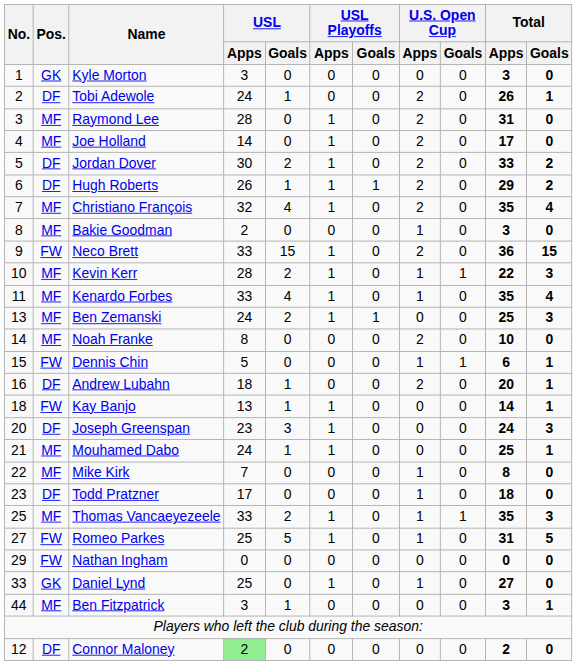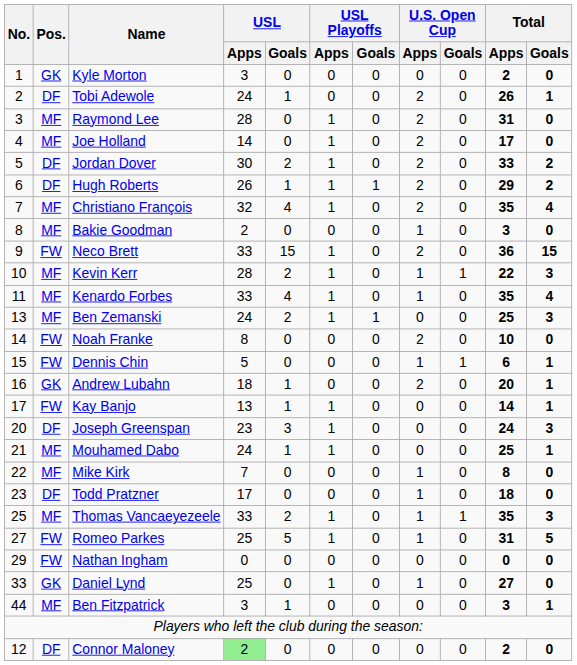 <table class="wikitable sortable" style="text-align: center;">
 <tr>
 <th rowspan=2>No.</th>
 <th rowspan=2>Pos.</th>
 <th rowspan=2>Name</th>
 <th colspan=2 style="width:85px;"><a href='#'>USL</a></th>
 <th colspan=2 style="width:95px;"><a href='#'>USL Playoffs</a></th>
 <th colspan=2 style="width:85px;"><a href='#'>U.S. Open Cup</a></th>
 <th colspan=2><strong>Total</strong></th>
 </tr>
 <tr>
 <th>Apps</th>
 <th>Goals</th>
 <th>Apps</th>
 <th>Goals</th>
 <th>Apps</th>
 <th>Goals</th>
 <th>Apps</th>
 <th>Goals</th>
 </tr>
 <tr>
 <td>1</td>
 <td><a href='#'>GK</a></td>
 <td align=left> <a href='#'>Kyle Morton</a></td>
 <td>3</td>
 <td>0</td>
 <td>0</td>
 <td>0</td>
 <td>0</td>
 <td>0</td>
-<td><strong>3</strong></td>
+<td><strong>2</strong></td>
 <td><strong>0</strong></td>
 </tr>
 <tr>
 <td>2</td>
 <td><a href='#'>DF</a></td>
 <td align=left> <a href='#'>Tobi Adewole</a></td>
 <td>24</td>
 <td>1</td>
 <td>0</td>
 <td>0</td>
 <td>2</td>
 <td>0</td>
 <td><strong>26</strong></td>
 <td><strong>1</strong></td>
 </tr>
 <tr>
 <td>3</td>
 <td><a href='#'>MF</a></td>
 <td align=left> <a href='#'>Raymond Lee</a></td>
 <td>28</td>
 <td>0</td>
 <td>1</td>
 <td>0</td>
 <td>2</td>
 <td>0</td>
 <td><strong>31</strong></td>
 <td><strong>0</strong></td>
 </tr>
 <tr>
 <td>4</td>
 <td><a href='#'>MF</a></td>
 <td align=left> <a href='#'>Joe Holland</a></td>
 <td>14</td>
 <td>0</td>
 <td>1</td>
 <td>0</td>
 <td>2</td>
 <td>0</td>
 <td><strong>17</strong></td>
 <td><strong>0</strong></td>
 </tr>
 <tr>
 <td>5</td>
 <td><a href='#'>DF</a></td>
 <td align=left> <a href='#'>Jordan Dover</a></td>
 <td>30</td>
 <td>2</td>
 <td>1</td>
 <td>0</td>
 <td>2</td>
 <td>0</td>
 <td><strong>33</strong></td>
 <td><strong>2</strong></td>
 </tr>
 <tr>
 <td>6</td>
 <td><a href='#'>DF</a></td>
 <td align=left> <a href='#'>Hugh Roberts</a></td>
 <td>26</td>
 <td>1</td>
 <td>1</td>
 <td>1</td>
 <td>2</td>
 <td>0</td>
 <td><strong>29</strong></td>
 <td><strong>2</strong></td>
 </tr>
 <tr>
 <td>7</td>
 <td><a href='#'>MF</a></td>
 <td align=left> <a href='#'>Christiano François</a></td>
 <td>32</td>
 <td>4</td>
 <td>1</td>
 <td>0</td>
 <td>2</td>
 <td>0</td>
 <td><strong>35</strong></td>
 <td><strong>4</strong></td>
 </tr>
 <tr>
 <td>8</td>
 <td><a href='#'>MF</a></td>
 <td align=left> <a href='#'>Bakie Goodman</a></td>
 <td>2</td>
 <td>0</td>
 <td>0</td>
 <td>0</td>
 <td>1</td>
 <td>0</td>
 <td><strong>3</strong></td>
 <td><strong>0</strong></td>
 </tr>
 <tr>
 <td>9</td>
 <td><a href='#'>FW</a></td>
 <td align=left> <a href='#'>Neco Brett</a></td>
 <td>33</td>
 <td>15</td>
 <td>1</td>
 <td>0</td>
 <td>2</td>
 <td>0</td>
 <td><strong>36</strong></td>
 <td><strong>15</strong></td>
 </tr>
 <tr>
 <td>10</td>
 <td><a href='#'>MF</a></td>
 <td align=left> <a href='#'>Kevin Kerr</a></td>
 <td>28</td>
 <td>2</td>
 <td>1</td>
 <td>0</td>
 <td>1</td>
 <td>1</td>
 <td><strong>22</strong></td>
 <td><strong>3</strong></td>
 </tr>
 <tr>
 <td>11</td>
 <td><a href='#'>MF</a></td>
 <td align=left> <a href='#'>Kenardo Forbes</a></td>
 <td>33</td>
 <td>4</td>
 <td>1</td>
 <td>0</td>
 <td>1</td>
 <td>0</td>
 <td><strong>35</strong></td>
 <td><strong>4</strong></td>
 </tr>
 <tr>
 <td>13</td>
 <td><a href='#'>MF</a></td>
 <td align=left> <a href='#'>Ben Zemanski</a></td>
 <td>24</td>
 <td>2</td>
 <td>1</td>
 <td>1</td>
 <td>0</td>
 <td>0</td>
 <td><strong>25</strong></td>
 <td><strong>3</strong></td>
 </tr>
 <tr>
 <td>14</td>
-<td><a href='#'>MF</a></td>
+<td><a href='#'>FW</a></td>
 <td align=left> <a href='#'>Noah Franke</a></td>
 <td>8</td>
 <td>0</td>
 <td>0</td>
 <td>0</td>
 <td>2</td>
 <td>0</td>
 <td><strong>10</strong></td>
 <td><strong>0</strong></td>
 </tr>
 <tr>
 <td>15</td>
 <td><a href='#'>FW</a></td>
 <td align=left> <a href='#'>Dennis Chin</a></td>
 <td>5</td>
 <td>0</td>
 <td>0</td>
 <td>0</td>
 <td>1</td>
 <td>1</td>
 <td><strong>6</strong></td>
 <td><strong>1</strong></td>
 </tr>
 <tr>
 <td>16</td>
-<td><a href='#'>DF</a></td>
+<td><a href='#'>GK</a></td>
 <td align=left> <a href='#'>Andrew Lubahn</a></td>
 <td>18</td>
 <td>1</td>
 <td>0</td>
 <td>0</td>
 <td>2</td>
 <td>0</td>
 <td><strong>20</strong></td>
 <td><strong>1</strong></td>
 </tr>
 <tr>
-<td>18</td>
+<td>17</td>
 <td><a href='#'>FW</a></td>
 <td align=left> <a href='#'>Kay Banjo</a></td>
 <td>13</td>
 <td>1</td>
 <td>1</td>
 <td>0</td>
 <td>0</td>
 <td>0</td>
 <td><strong>14</strong></td>
 <td><strong>1</strong></td>
 </tr>
 <tr>
 <td>20</td>
 <td><a href='#'>DF</a></td>
 <td align=left> <a href='#'>Joseph Greenspan</a></td>
 <td>23</td>
 <td>3</td>
 <td>1</td>
 <td>0</td>
 <td>0</td>
 <td>0</td>
 <td><strong>24</strong></td>
 <td><strong>3</strong></td>
 </tr>
 <tr>
 <td>21</td>
 <td><a href='#'>MF</a></td>
 <td align=left> <a href='#'>Mouhamed Dabo</a></td>
 <td>24</td>
 <td>1</td>
 <td>1</td>
 <td>0</td>
 <td>0</td>
 <td>0</td>
 <td><strong>25</strong></td>
 <td><strong>1</strong></td>
 </tr>
 <tr>
 <td>22</td>
 <td><a href='#'>MF</a></td>
 <td align=left> <a href='#'>Mike Kirk</a></td>
 <td>7</td>
 <td>0</td>
 <td>0</td>
 <td>0</td>
 <td>1</td>
 <td>0</td>
 <td><strong>8</strong></td>
 <td><strong>0</strong></td>
 </tr>
 <tr>
 <td>23</td>
 <td><a href='#'>DF</a></td>
 <td align=left> <a href='#'>Todd Pratzner</a></td>
 <td>17</td>
 <td>0</td>
 <td>0</td>
 <td>0</td>
 <td>1</td>
 <td>0</td>
 <td><strong>18</strong></td>
 <td><strong>0</strong></td>
 </tr>
 <tr>
 <td>25</td>
 <td><a href='#'>MF</a></td>
 <td align=left> <a href='#'>Thomas Vancaeyezeele</a></td>
 <td>33</td>
 <td>2</td>
 <td>1</td>
 <td>0</td>
 <td>1</td>
 <td>1</td>
 <td><strong>35</strong></td>
 <td><strong>3</strong></td>
 </tr>
 <tr>
 <td>27</td>
 <td><a href='#'>FW</a></td>
 <td align=left> <a href='#'>Romeo Parkes</a></td>
 <td>25</td>
 <td>5</td>
 <td>1</td>
 <td>0</td>
 <td>1</td>
 <td>0</td>
 <td><strong>31</strong></td>
 <td><strong>5</strong></td>
 </tr>
 <tr>
 <td>29</td>
 <td><a href='#'>FW</a></td>
 <td align=left> <a href='#'>Nathan Ingham</a></td>
 <td>0</td>
 <td>0</td>
 <td>0</td>
 <td>0</td>
 <td>0</td>
 <td>0</td>
 <td><strong>0</strong></td>
 <td><strong>0</strong></td>
 </tr>
 <tr>
 <td>33</td>
 <td><a href='#'>GK</a></td>
 <td align=left> <a href='#'>Daniel Lynd</a></td>
 <td>25</td>
 <td>0</td>
 <td>1</td>
 <td>0</td>
 <td>1</td>
 <td>0</td>
 <td><strong>27</strong></td>
 <td><strong>0</strong></td>
 </tr>
 <tr>
 <td>44</td>
 <td><a href='#'>MF</a></td>
 <td align=left> <a href='#'>Ben Fitzpatrick</a></td>
 <td>3</td>
 <td>1</td>
 <td>0</td>
 <td>0</td>
 <td>0</td>
 <td>0</td>
 <td><strong>3</strong></td>
 <td><strong>1</strong></td>
 </tr>
 <tr>
 <td colspan=11><em>Players who left the club during the season:</em></td>
 </tr>
 <tr>
 <td>12</td>
 <td><a href='#'>DF</a></td>
 <td align=left> <a href='#'>Connor Maloney</a></td>
 <td style="background: lightgreen;">2</td>
 <td>0</td>
 <td>0</td>
 <td>0</td>
 <td>0</td>
 <td>0</td>
 <td><strong>2</strong></td>
 <td><strong>0</strong></td>
 </tr>
 </table>
